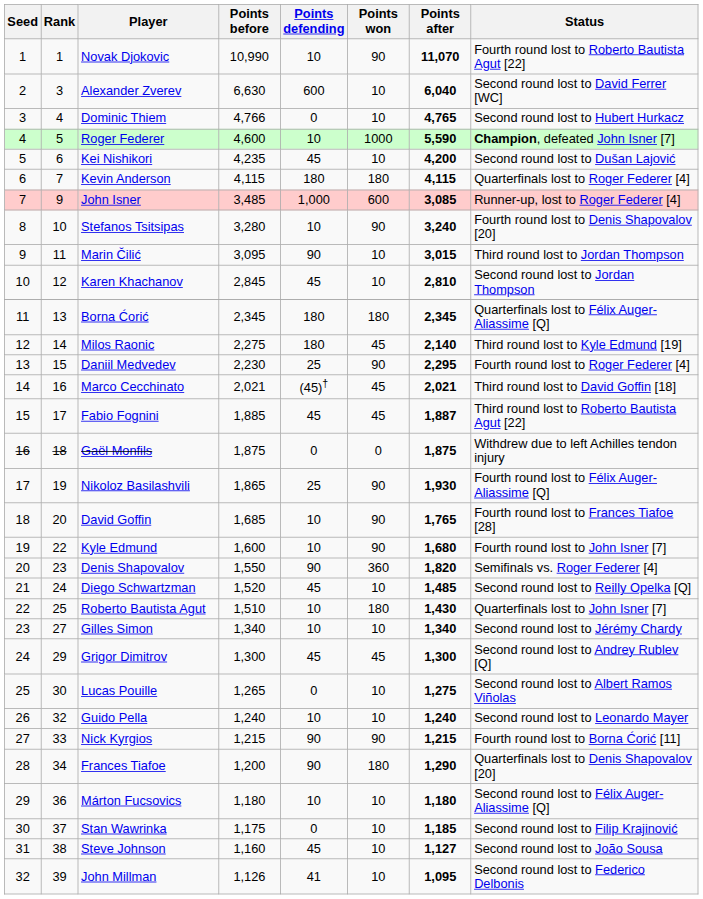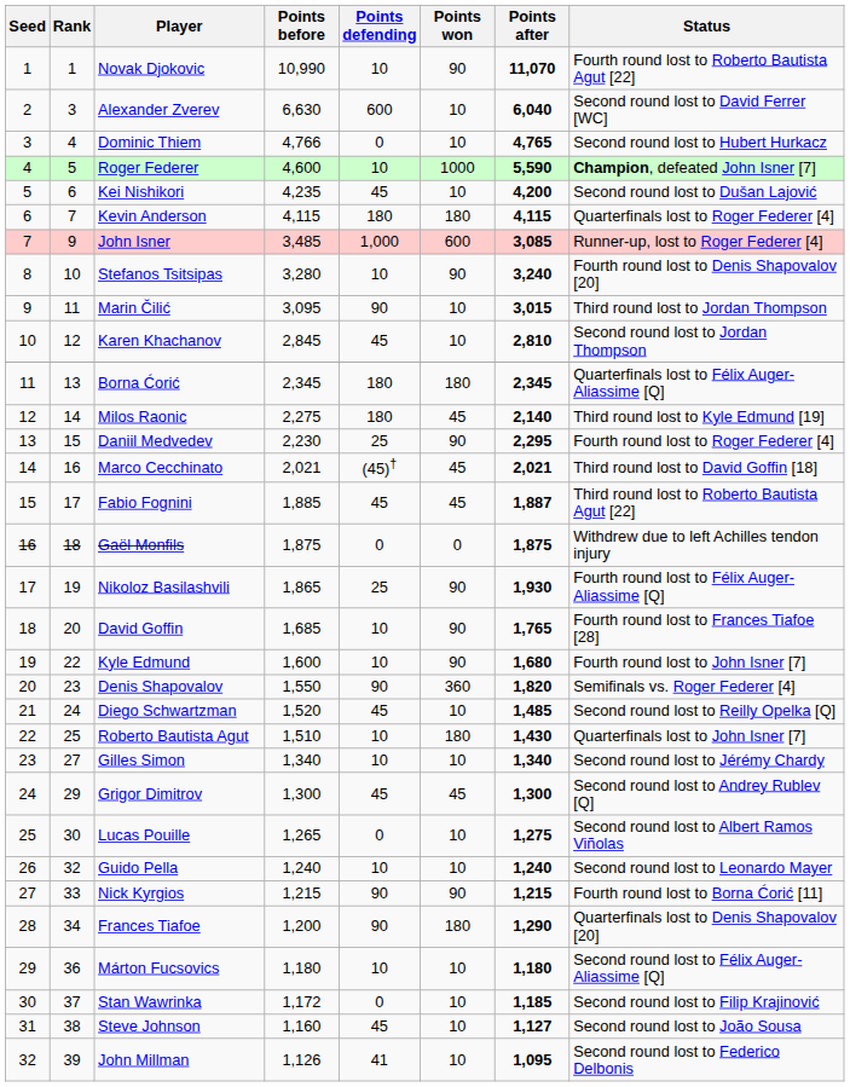 <table class="wikitable sortable">
 <tr>
 <th style="width:30px;">Seed</th>
 <th style="width:30px;">Rank</th>
 <th style="width:185px;">Player</th>
 <th style="width:75px;">Points before</th>
 <th style="width:75px;"><a href='#'>Points defending</a></th>
 <th style="width:75px;">Points won</th>
 <th style="width:75px;">Points after</th>
 <th style="width:320px;">Status</th>
 </tr>
 <tr>
 <td style="text-align:center;">1</td>
 <td style="text-align:center;">1</td>
 <td> <a href='#'>Novak Djokovic</a></td>
 <td style="text-align:center;">10,990</td>
 <td style="text-align:center;">10</td>
 <td style="text-align:center;">90</td>
 <td style="text-align:center;"><strong>11,070</strong></td>
 <td>Fourth round lost to  <a href='#'>Roberto Bautista Agut</a> [22]</td>
 </tr>
 <tr>
 <td style="text-align:center;">2</td>
 <td style="text-align:center;">3</td>
 <td> <a href='#'>Alexander Zverev</a></td>
 <td style="text-align:center;">6,630</td>
 <td style="text-align:center;">600</td>
 <td style="text-align:center;">10</td>
 <td style="text-align:center;"><strong>6,040</strong></td>
 <td>Second round lost to  <a href='#'>David Ferrer</a> [WC]</td>
 </tr>
 <tr>
 <td style="text-align:center;">3</td>
 <td style="text-align:center;">4</td>
 <td> <a href='#'>Dominic Thiem</a></td>
 <td style="text-align:center;">4,766</td>
 <td style="text-align:center;">0</td>
 <td style="text-align:center;">10</td>
 <td style="text-align:center;"><strong>4,765</strong></td>
 <td>Second round lost to  <a href='#'>Hubert Hurkacz</a></td>
 </tr>
 <tr style="background:#cfc;">
 <td style="text-align:center;">4</td>
 <td style="text-align:center;">5</td>
 <td> <a href='#'>Roger Federer</a></td>
 <td style="text-align:center;">4,600</td>
 <td style="text-align:center;">10</td>
 <td style="text-align:center;">1000</td>
 <td style="text-align:center;"><strong>5,590</strong></td>
 <td><strong>Champion</strong>, defeated  <a href='#'>John Isner</a> [7]</td>
 </tr>
 <tr>
 <td style="text-align:center;">5</td>
 <td style="text-align:center;">6</td>
 <td> <a href='#'>Kei Nishikori</a></td>
 <td style="text-align:center;">4,235</td>
 <td style="text-align:center;">45</td>
 <td style="text-align:center;">10</td>
 <td style="text-align:center;"><strong>4,200</strong></td>
 <td>Second round lost to  <a href='#'>Dušan Lajović</a></td>
 </tr>
 <tr>
 <td style="text-align:center;">6</td>
 <td style="text-align:center;">7</td>
 <td> <a href='#'>Kevin Anderson</a></td>
 <td style="text-align:center;">4,115</td>
 <td style="text-align:center;">180</td>
 <td style="text-align:center;">180</td>
 <td style="text-align:center;"><strong>4,115</strong></td>
 <td>Quarterfinals lost to  <a href='#'>Roger Federer</a> [4]</td>
 </tr>
 <tr style="background:#fcc;">
 <td style="text-align:center;">7</td>
 <td style="text-align:center;">9</td>
 <td> <a href='#'>John Isner</a></td>
 <td style="text-align:center;">3,485</td>
 <td style="text-align:center;">1,000</td>
 <td style="text-align:center;">600</td>
 <td style="text-align:center;"><strong>3,085</strong></td>
 <td>Runner-up, lost to  <a href='#'>Roger Federer</a> [4]</td>
 </tr>
 <tr>
 <td style="text-align:center;">8</td>
 <td style="text-align:center;">10</td>
 <td> <a href='#'>Stefanos Tsitsipas</a></td>
 <td style="text-align:center;">3,280</td>
 <td style="text-align:center;">10</td>
 <td style="text-align:center;">90</td>
 <td style="text-align:center;"><strong>3,240</strong></td>
 <td>Fourth round lost to  <a href='#'>Denis Shapovalov</a> [20]</td>
 </tr>
 <tr>
 <td style="text-align:center;">9</td>
 <td style="text-align:center;">11</td>
 <td> <a href='#'>Marin Čilić</a></td>
 <td style="text-align:center;">3,095</td>
 <td style="text-align:center;">90</td>
 <td style="text-align:center;">10</td>
 <td style="text-align:center;"><strong>3,015</strong></td>
 <td>Third round lost to  <a href='#'>Jordan Thompson</a></td>
 </tr>
 <tr>
 <td style="text-align:center;">10</td>
 <td style="text-align:center;">12</td>
 <td> <a href='#'>Karen Khachanov</a></td>
 <td style="text-align:center;">2,845</td>
 <td style="text-align:center;">45</td>
 <td style="text-align:center;">10</td>
 <td style="text-align:center;"><strong>2,810</strong></td>
 <td>Second round lost to  <a href='#'>Jordan Thompson</a></td>
 </tr>
 <tr>
 </tr>
 <tr>
 <td style="text-align:center;">11</td>
 <td style="text-align:center;">13</td>
 <td> <a href='#'>Borna Ćorić</a></td>
 <td style="text-align:center;">2,345</td>
 <td style="text-align:center;">180</td>
 <td style="text-align:center;">180</td>
 <td style="text-align:center;"><strong>2,345</strong></td>
 <td>Quarterfinals lost to  <a href='#'>Félix Auger-Aliassime</a> [Q]</td>
 </tr>
 <tr>
 <td style="text-align:center;">12</td>
 <td style="text-align:center;">14</td>
 <td> <a href='#'>Milos Raonic</a></td>
 <td style="text-align:center;">2,275</td>
 <td style="text-align:center;">180</td>
 <td style="text-align:center;">45</td>
 <td style="text-align:center;"><strong>2,140</strong></td>
 <td>Third round lost to  <a href='#'>Kyle Edmund</a> [19]</td>
 </tr>
 <tr>
 <td style="text-align:center;">13</td>
 <td style="text-align:center;">15</td>
 <td> <a href='#'>Daniil Medvedev</a></td>
 <td style="text-align:center;">2,230</td>
 <td style="text-align:center;">25</td>
 <td style="text-align:center;">90</td>
 <td style="text-align:center;"><strong>2,295</strong></td>
 <td>Fourth round lost to  <a href='#'>Roger Federer</a> [4]</td>
 </tr>
 <tr>
 <td style="text-align:center;">14</td>
 <td style="text-align:center;">16</td>
 <td> <a href='#'>Marco Cecchinato</a></td>
 <td style="text-align:center;">2,021</td>
 <td style="text-align:center;">(45)<sup>†</sup></td>
 <td style="text-align:center;">45</td>
 <td style="text-align:center;"><strong>2,021</strong></td>
 <td>Third round lost to  <a href='#'>David Goffin</a> [18]</td>
 </tr>
 <tr>
 <td style="text-align:center;">15</td>
 <td style="text-align:center;">17</td>
 <td> <a href='#'>Fabio Fognini</a></td>
 <td style="text-align:center;">1,885</td>
 <td style="text-align:center;">45</td>
 <td style="text-align:center;">45</td>
 <td style="text-align:center;"><strong>1,887</strong></td>
 <td>Third round lost to  <a href='#'>Roberto Bautista Agut</a> [22]</td>
 </tr>
 <tr>
 <td style="text-align:center;"><s>16</s></td>
 <td style="text-align:center;"><s>18</s></td>
 <td><s> <a href='#'>Gaël Monfils</a></s></td>
 <td style="text-align:center;">1,875</td>
 <td style="text-align:center;">0</td>
 <td style="text-align:center;">0</td>
 <td style="text-align:center;"><strong>1,875</strong></td>
 <td>Withdrew due to left Achilles tendon injury</td>
 </tr>
 <tr>
 <td style="text-align:center;">17</td>
 <td style="text-align:center;">19</td>
 <td> <a href='#'>Nikoloz Basilashvili</a></td>
 <td style="text-align:center;">1,865</td>
 <td style="text-align:center;">25</td>
 <td style="text-align:center;">90</td>
 <td style="text-align:center;"><strong>1,930</strong></td>
 <td>Fourth round lost to  <a href='#'>Félix Auger-Aliassime</a> [Q]</td>
 </tr>
 <tr>
 <td style="text-align:center;">18</td>
 <td style="text-align:center;">20</td>
 <td> <a href='#'>David Goffin</a></td>
 <td style="text-align:center;">1,685</td>
 <td style="text-align:center;">10</td>
 <td style="text-align:center;">90</td>
 <td style="text-align:center;"><strong>1,765</strong></td>
 <td>Fourth round lost to  <a href='#'>Frances Tiafoe</a> [28]</td>
 </tr>
 <tr>
 <td style="text-align:center;">19</td>
 <td style="text-align:center;">22</td>
 <td> <a href='#'>Kyle Edmund</a></td>
 <td style="text-align:center;">1,600</td>
 <td style="text-align:center;">10</td>
 <td style="text-align:center;">90</td>
 <td style="text-align:center;"><strong>1,680</strong></td>
 <td>Fourth round lost to  <a href='#'>John Isner</a> [7]</td>
 </tr>
 <tr>
 <td style="text-align:center;">20</td>
 <td style="text-align:center;">23</td>
 <td> <a href='#'>Denis Shapovalov</a></td>
 <td style="text-align:center;">1,550</td>
 <td style="text-align:center;">90</td>
 <td style="text-align:center;">360</td>
 <td style="text-align:center;"><strong>1,820</strong></td>
 <td>Semifinals vs.  <a href='#'>Roger Federer</a> [4]</td>
 </tr>
 <tr>
 <td style="text-align:center;">21</td>
 <td style="text-align:center;">24</td>
 <td> <a href='#'>Diego Schwartzman</a></td>
 <td style="text-align:center;">1,520</td>
 <td style="text-align:center;">45</td>
 <td style="text-align:center;">10</td>
 <td style="text-align:center;"><strong>1,485</strong></td>
 <td>Second round lost to  <a href='#'>Reilly Opelka</a> [Q]</td>
 </tr>
 <tr>
 <td style="text-align:center;">22</td>
 <td style="text-align:center;">25</td>
 <td> <a href='#'>Roberto Bautista Agut</a></td>
 <td style="text-align:center;">1,510</td>
 <td style="text-align:center;">10</td>
 <td style="text-align:center;">180</td>
 <td style="text-align:center;"><strong>1,430</strong></td>
 <td>Quarterfinals lost to  <a href='#'>John Isner</a> [7]</td>
 </tr>
 <tr>
 <td style="text-align:center;">23</td>
 <td style="text-align:center;">27</td>
 <td> <a href='#'>Gilles Simon</a></td>
 <td style="text-align:center;">1,340</td>
 <td style="text-align:center;">10</td>
 <td style="text-align:center;">10</td>
 <td style="text-align:center;"><strong>1,340</strong></td>
 <td>Second round lost to  <a href='#'>Jérémy Chardy</a></td>
 </tr>
 <tr>
 <td style="text-align:center;">24</td>
 <td style="text-align:center;">29</td>
 <td> <a href='#'>Grigor Dimitrov</a></td>
 <td style="text-align:center;">1,300</td>
 <td style="text-align:center;">45</td>
 <td style="text-align:center;">45</td>
 <td style="text-align:center;"><strong>1,300</strong></td>
 <td>Second round lost to  <a href='#'>Andrey Rublev</a> [Q]</td>
 </tr>
 <tr>
 <td style="text-align:center;">25</td>
 <td style="text-align:center;">30</td>
 <td> <a href='#'>Lucas Pouille</a></td>
 <td style="text-align:center;">1,265</td>
 <td style="text-align:center;">0</td>
 <td style="text-align:center;">10</td>
 <td style="text-align:center;"><strong>1,275</strong></td>
 <td>Second round lost to  <a href='#'>Albert Ramos Viñolas</a></td>
 </tr>
 <tr>
 <td style="text-align:center;">26</td>
 <td style="text-align:center;">32</td>
 <td> <a href='#'>Guido Pella</a></td>
 <td style="text-align:center;">1,240</td>
 <td style="text-align:center;">10</td>
 <td style="text-align:center;">10</td>
 <td style="text-align:center;"><strong>1,240</strong></td>
 <td>Second round lost to  <a href='#'>Leonardo Mayer</a></td>
 </tr>
 <tr>
 <td style="text-align:center;">27</td>
 <td style="text-align:center;">33</td>
 <td> <a href='#'>Nick Kyrgios</a></td>
 <td style="text-align:center;">1,215</td>
 <td style="text-align:center;">90</td>
 <td style="text-align:center;">90</td>
 <td style="text-align:center;"><strong>1,215</strong></td>
 <td>Fourth round lost to  <a href='#'>Borna Ćorić</a> [11]</td>
 </tr>
 <tr>
 <td style="text-align:center;">28</td>
 <td style="text-align:center;">34</td>
 <td> <a href='#'>Frances Tiafoe</a></td>
 <td style="text-align:center;">1,200</td>
 <td style="text-align:center;">90</td>
 <td style="text-align:center;">180</td>
 <td style="text-align:center;"><strong>1,290</strong></td>
 <td>Quarterfinals lost to  <a href='#'>Denis Shapovalov</a> [20]</td>
 </tr>
 <tr>
 <td style="text-align:center;">29</td>
 <td style="text-align:center;">36</td>
 <td> <a href='#'>Márton Fucsovics</a></td>
 <td style="text-align:center;">1,180</td>
 <td style="text-align:center;">10</td>
 <td style="text-align:center;">10</td>
 <td style="text-align:center;"><strong>1,180</strong></td>
 <td>Second round lost to  <a href='#'>Félix Auger-Aliassime</a> [Q]</td>
 </tr>
 <tr>
 <td style="text-align:center;">30</td>
 <td style="text-align:center;">37</td>
 <td> <a href='#'>Stan Wawrinka</a></td>
-<td style="text-align:center;">1,175</td>
+<td style="text-align:center;">1,172</td>
 <td style="text-align:center;">0</td>
 <td style="text-align:center;">10</td>
 <td style="text-align:center;"><strong>1,185</strong></td>
 <td>Second round lost to  <a href='#'>Filip Krajinović</a></td>
 </tr>
 <tr>
 <td style="text-align:center;">31</td>
 <td style="text-align:center;">38</td>
 <td> <a href='#'>Steve Johnson</a></td>
 <td style="text-align:center;">1,160</td>
 <td style="text-align:center;">45</td>
 <td style="text-align:center;">10</td>
 <td style="text-align:center;"><strong>1,127</strong></td>
 <td>Second round lost to  <a href='#'>João Sousa</a></td>
 </tr>
 <tr>
 <td style="text-align:center;">32</td>
 <td style="text-align:center;">39</td>
 <td> <a href='#'>John Millman</a></td>
 <td style="text-align:center;">1,126</td>
 <td style="text-align:center;">41</td>
 <td style="text-align:center;">10</td>
 <td style="text-align:center;"><strong>1,095</strong></td>
 <td>Second round lost to  <a href='#'>Federico Delbonis</a></td>
 </tr>
 </table>
